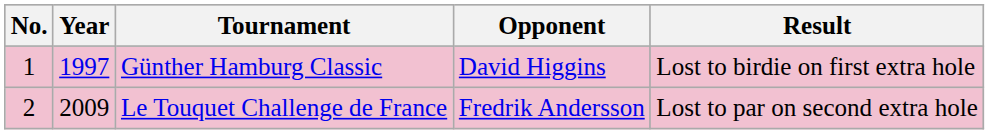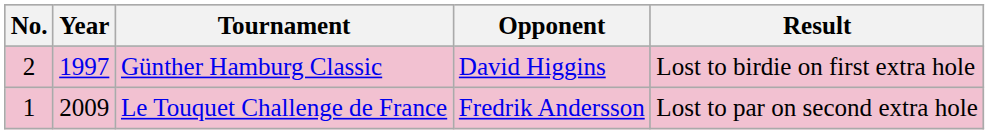 <table class="wikitable" style="font-size:95%;">
 <tr>
 <th>No.</th>
 <th>Year</th>
 <th>Tournament</th>
 <th>Opponent</th>
 <th>Result</th>
 </tr>
 <tr style="background:#F2C1D1;">
-<td align=center>1</td>
+<td align=center>2</td>
 <td><a href='#'>1997</a></td>
 <td><a href='#'>Günther Hamburg Classic</a></td>
 <td> <a href='#'>David Higgins</a></td>
 <td>Lost to birdie on first extra hole</td>
 </tr>
 <tr style="background:#F2C1D1;">
-<td align=center>2</td>
+<td align=center>1</td>
 <td>2009</td>
 <td><a href='#'>Le Touquet Challenge de France</a></td>
 <td> <a href='#'>Fredrik Andersson</a></td>
 <td>Lost to par on second extra hole</td>
 </tr>
 </table>
